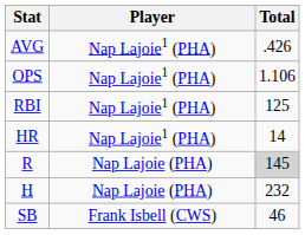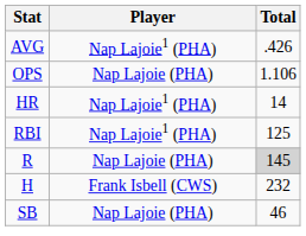 <table class="wikitable" style="text-align:center;">
 <tr>
 <th style="width:15%;">Stat</th>
 <th>Player</th>
 <th style="width:15%;">Total</th>
 </tr>
 <tr>
 <td><a href='#'>AVG</a></td>
 <td><a href='#'>Nap Lajoie</a><sup>1</sup> (<a href='#'>PHA</a>)</td>
 <td>.426</td>
 </tr>
 <tr>
 <td><a href='#'>OPS</a></td>
+<td><a href='#'>Nap Lajoie</a> (<a href='#'>PHA</a>)</td>
+<td>1.106</td>
+</tr>
+<tr>
+<td><a href='#'>HR</a></td>
 <td><a href='#'>Nap Lajoie</a><sup>1</sup> (<a href='#'>PHA</a>)</td>
-<td>1.106</td>
+<td>14</td>
 </tr>
 <tr>
 <td><a href='#'>RBI</a></td>
 <td><a href='#'>Nap Lajoie</a><sup>1</sup> (<a href='#'>PHA</a>)</td>
 <td>125</td>
-</tr>
-<tr>
-<td><a href='#'>HR</a></td>
-<td><a href='#'>Nap Lajoie</a><sup>1</sup> (<a href='#'>PHA</a>)</td>
-<td>14</td>
 </tr>
 <tr>
 <td><a href='#'>R</a></td>
 <td><a href='#'>Nap Lajoie</a> (<a href='#'>PHA</a>)</td>
 <td style="background: lightgrey;">145</td>
 </tr>
 <tr>
 <td><a href='#'>H</a></td>
-<td><a href='#'>Nap Lajoie</a> (<a href='#'>PHA</a>)</td>
+<td><a href='#'>Frank Isbell</a> (<a href='#'>CWS</a>)</td>
 <td>232</td>
 </tr>
 <tr>
 <td><a href='#'>SB</a></td>
-<td><a href='#'>Frank Isbell</a> (<a href='#'>CWS</a>)</td>
+<td><a href='#'>Nap Lajoie</a> (<a href='#'>PHA</a>)</td>
 <td>46</td>
 </tr>
 </table>
